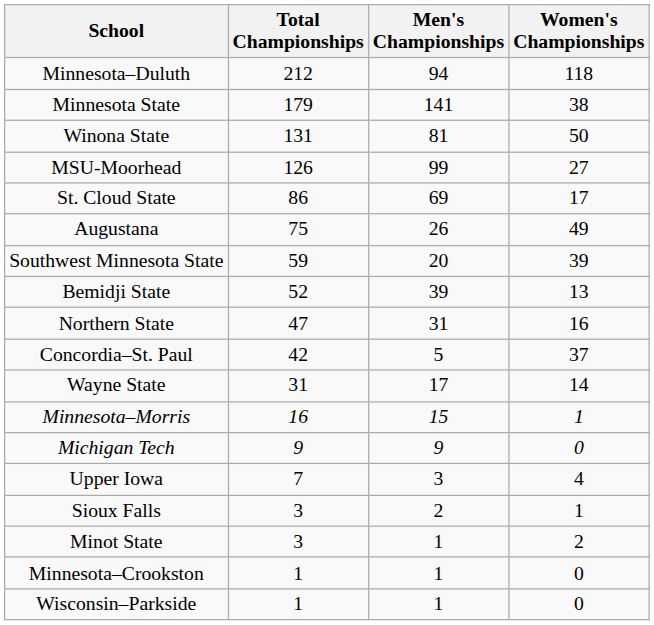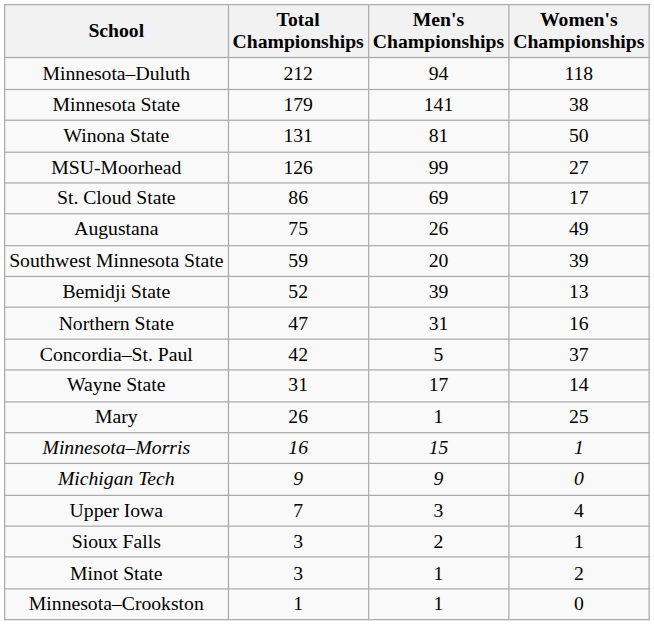 <table class="wikitable sortable" style="text-align:center">
 <tr>
 <th>School</th>
 <th>Total<br>Championships</th>
 <th>Men's<br>Championships</th>
 <th>Women's<br>Championships</th>
 </tr>
 <tr>
 <td>Minnesota–Duluth</td>
 <td>212</td>
 <td>94</td>
 <td>118</td>
 </tr>
 <tr>
 <td>Minnesota State</td>
 <td>179</td>
 <td>141</td>
 <td>38</td>
 </tr>
 <tr>
 <td>Winona State</td>
 <td>131</td>
 <td>81</td>
 <td>50</td>
 </tr>
 <tr>
 <td>MSU-Moorhead</td>
 <td>126</td>
 <td>99</td>
 <td>27</td>
 </tr>
 <tr>
 <td>St. Cloud State</td>
 <td>86</td>
 <td>69</td>
 <td>17</td>
 </tr>
 <tr>
 <td>Augustana</td>
 <td>75</td>
 <td>26</td>
 <td>49</td>
 </tr>
 <tr>
 <td>Southwest Minnesota State</td>
 <td>59</td>
 <td>20</td>
 <td>39</td>
 </tr>
 <tr>
 <td>Bemidji State</td>
 <td>52</td>
 <td>39</td>
 <td>13</td>
 </tr>
 <tr>
 <td>Northern State</td>
 <td>47</td>
 <td>31</td>
 <td>16</td>
 </tr>
 <tr>
 <td>Concordia–St. Paul</td>
 <td>42</td>
 <td>5</td>
 <td>37</td>
 </tr>
 <tr>
 <td>Wayne State</td>
 <td>31</td>
 <td>17</td>
 <td>14</td>
 </tr>
 <tr>
+<td>Mary</td>
+<td>26</td>
+<td>1</td>
+<td>25</td>
+</tr>
+<tr>
 <td><em>Minnesota–Morris</em></td>
 <td><em>16</em></td>
 <td><em>15</em></td>
 <td><em>1</em></td>
 </tr>
 <tr>
 <td><em>Michigan Tech</em></td>
 <td><em>9</em></td>
 <td><em>9</em></td>
 <td><em>0</em></td>
 </tr>
 <tr>
 <td>Upper Iowa</td>
 <td>7</td>
 <td>3</td>
 <td>4</td>
 </tr>
 <tr>
 <td>Sioux Falls</td>
 <td>3</td>
 <td>2</td>
 <td>1</td>
 </tr>
 <tr>
 <td>Minot State</td>
 <td>3</td>
 <td>1</td>
 <td>2</td>
 </tr>
 <tr>
 <td>Minnesota–Crookston</td>
 <td>1</td>
 <td>1</td>
 <td>0</td>
 </tr>
-<tr>
-<td>Wisconsin–Parkside</td>
-<td>1</td>
-<td>1</td>
-<td>0</td>
-</tr>
 </table>
